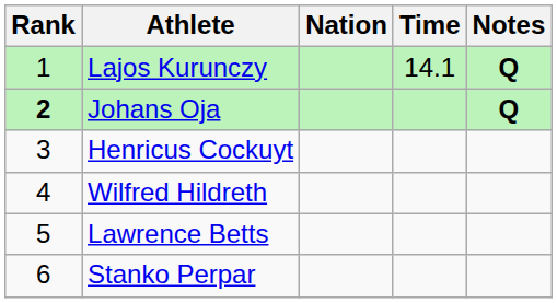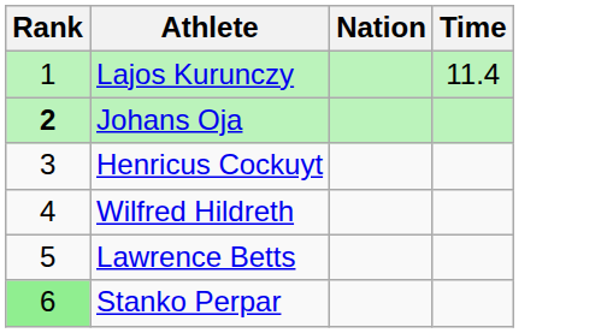 <table class="wikitable sortable" style="text-align:center">
 <tr>
 <th>Rank</th>
 <th>Athlete</th>
 <th>Nation</th>
 <th>Time</th>
-<th>Notes</th>
 </tr>
 <tr bgcolor=bbf3bb>
 <td>1</td>
 <td align="left"><a href='#'>Lajos Kurunczy</a></td>
 <td align="left"></td>
-<td>14.1</td>
-<td><strong>Q</strong></td>
+<td>11.4</td>
 </tr>
 <tr bgcolor=bbf3bb>
 <td><strong>2</strong></td>
 <td align="left"><a href='#'>Johans Oja</a></td>
 <td align="left"></td>
 <td></td>
-<td><strong>Q</strong></td>
 </tr>
 <tr>
 <td>3</td>
 <td align="left"><a href='#'>Henricus Cockuyt</a></td>
 <td align="left"></td>
-<td></td>
 <td></td>
 </tr>
 <tr>
 <td>4</td>
 <td align="left"><a href='#'>Wilfred Hildreth</a></td>
 <td align="left"></td>
 <td></td>
-<td></td>
 </tr>
 <tr>
 <td>5</td>
 <td align="left"><a href='#'>Lawrence Betts</a></td>
 <td align="left"></td>
 <td></td>
-<td></td>
 </tr>
 <tr>
-<td>6</td>
+<td style="background: lightgreen;">6</td>
 <td align="left"><a href='#'>Stanko Perpar</a></td>
 <td align="left"></td>
 <td></td>
-<td></td>
 </tr>
 </table>
